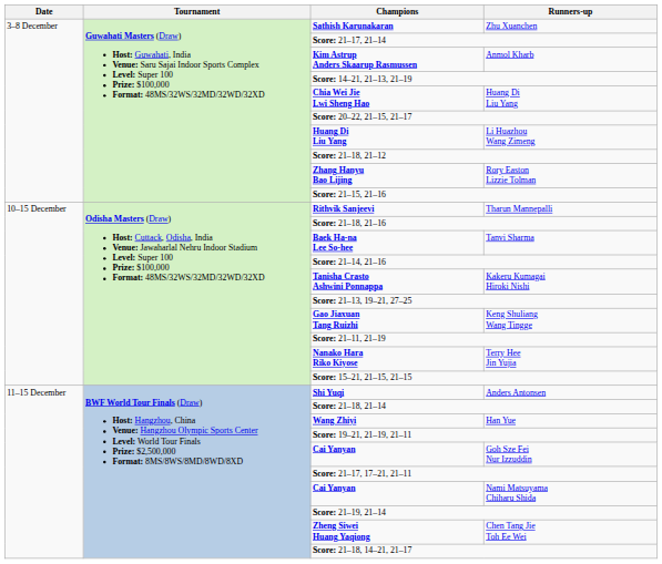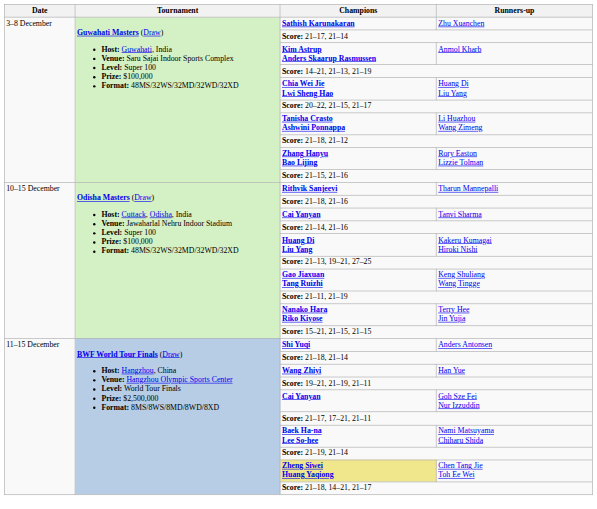 <table class="wikitable" style="font-size:80%">
 <tr>
 <th width="110">Date</th>
 <th width="330">Tournament</th>
 <th width="250">Champions</th>
 <th width="250">Runners-up</th>
 </tr>
 <tr valign="top">
 <td rowspan="10">3–8 December</td>
 <td bgcolor="#D4F1C5" rowspan="10"><br><strong><a href='#'>Guwahati Masters</a></strong> (<a href='#'>Draw</a>)<ul><li><strong>Host:</strong> <a href='#'>Guwahati</a>, India</li><li><strong>Venue:</strong> Saru Sajai Indoor Sports Complex</li><li><strong>Level:</strong> Super 100</li><li><strong>Prize:</strong> $100,000</li><li><strong>Format:</strong> 48MS/32WS/32MD/32WD/32XD</li></ul></td>
 <td><strong> <a href='#'>Sathish Karunakaran</a></strong></td>
 <td> <a href='#'>Zhu Xuanchen</a></td>
 </tr>
 <tr>
 <td colspan="2"><strong>Score:</strong> 21–17, 21–14</td>
 </tr>
 <tr valign="top">
 <td><strong> <a href='#'>Kim Astrup</a><br> <a href='#'>Anders Skaarup Rasmussen</a></strong></td>
 <td> <a href='#'>Anmol Kharb</a></td>
 </tr>
 <tr>
 <td colspan="2"><strong>Score:</strong> 14–21, 21–13, 21–19</td>
 </tr>
 <tr valign="top">
 <td><strong> <a href='#'>Chia Wei Jie</a><br> <a href='#'>Lwi Sheng Hao</a></strong></td>
 <td> <a href='#'>Huang Di</a><br> <a href='#'>Liu Yang</a></td>
 </tr>
 <tr>
 <td colspan="2"><strong>Score:</strong> 20–22, 21–15, 21–17</td>
 </tr>
 <tr valign="top">
-<td><strong> <a href='#'>Huang Di</a><br> <a href='#'>Liu Yang</a></strong></td>
+<td><strong> <a href='#'>Tanisha Crasto</a><br> <a href='#'>Ashwini Ponnappa</a></strong></td>
 <td> <a href='#'>Li Huazhou</a><br> <a href='#'>Wang Zimeng</a></td>
 </tr>
 <tr>
 <td colspan="2"><strong>Score:</strong> 21–18, 21–12</td>
 </tr>
 <tr valign="top">
 <td><strong> <a href='#'>Zhang Hanyu</a><br> <a href='#'>Bao Lijing</a></strong></td>
 <td> <a href='#'>Rory Easton</a><br> <a href='#'>Lizzie Tolman</a></td>
 </tr>
 <tr>
 <td colspan="2"><strong>Score:</strong> 21–15, 21–16</td>
 </tr>
 <tr valign="top">
 <td rowspan="10">10–15 December</td>
 <td bgcolor="#D4F1C5" rowspan="10"><br><strong><a href='#'>Odisha Masters</a></strong> (<a href='#'>Draw</a>)<ul><li><strong>Host:</strong> <a href='#'>Cuttack</a>, <a href='#'>Odisha</a>, India</li><li><strong>Venue:</strong> Jawaharlal Nehru Indoor Stadium</li><li><strong>Level:</strong> Super 100</li><li><strong>Prize:</strong> $100,000</li><li><strong>Format:</strong> 48MS/32WS/32MD/32WD/32XD</li></ul></td>
 <td><strong> <a href='#'>Rithvik Sanjeevi</a></strong></td>
 <td> <a href='#'>Tharun Mannepalli</a></td>
 </tr>
 <tr>
 <td colspan="2"><strong>Score:</strong> 21–18, 21–16</td>
 </tr>
 <tr valign="top">
-<td><strong> <a href='#'>Baek Ha-na</a><br> <a href='#'>Lee So-hee</a></strong></td>
+<td><strong> <a href='#'>Cai Yanyan</a></strong></td>
 <td> <a href='#'>Tanvi Sharma</a></td>
 </tr>
 <tr>
 <td colspan="2"><strong>Score:</strong> 21–14, 21–16</td>
 </tr>
 <tr valign="top">
-<td><strong> <a href='#'>Tanisha Crasto</a><br> <a href='#'>Ashwini Ponnappa</a></strong></td>
+<td><strong> <a href='#'>Huang Di</a><br> <a href='#'>Liu Yang</a></strong></td>
 <td> <a href='#'>Kakeru Kumagai</a><br> <a href='#'>Hiroki Nishi</a></td>
 </tr>
 <tr>
 <td colspan="2"><strong>Score:</strong> 21–13, 19–21, 27–25</td>
 </tr>
 <tr valign="top">
 <td><strong> <a href='#'>Gao Jiaxuan</a><br> <a href='#'>Tang Ruizhi</a></strong></td>
 <td> <a href='#'>Keng Shuliang</a><br> <a href='#'>Wang Tingge</a></td>
 </tr>
 <tr>
 <td colspan="2"><strong>Score:</strong> 21–11, 21–19</td>
 </tr>
 <tr valign="top">
 <td><strong> <a href='#'>Nanako Hara</a><br> <a href='#'>Riko Kiyose</a></strong></td>
 <td> <a href='#'>Terry Hee</a><br> <a href='#'>Jin Yujia</a></td>
 </tr>
 <tr>
 <td colspan="2"><strong>Score:</strong> 15–21, 21–15, 21–15</td>
 </tr>
 <tr valign="top">
 <td rowspan="10">11–15 December</td>
 <td bgcolor="#B6CDE5" rowspan="10"><br><strong><a href='#'>BWF World Tour Finals</a></strong> (<a href='#'>Draw</a>)<ul><li><strong>Host:</strong> <a href='#'>Hangzhou</a>, China</li><li><strong>Venue:</strong> <a href='#'>Hangzhou Olympic Sports Center</a></li><li><strong>Level:</strong> World Tour Finals</li><li><strong>Prize:</strong> $2,500,000</li><li><strong>Format:</strong> 8MS/8WS/8MD/8WD/8XD</li></ul></td>
 <td><strong> <a href='#'>Shi Yuqi</a></strong></td>
 <td> <a href='#'>Anders Antonsen</a></td>
 </tr>
 <tr>
 <td colspan="2"><strong>Score:</strong> 21–18, 21–14</td>
 </tr>
 <tr valign="top">
 <td><strong> <a href='#'>Wang Zhiyi</a></strong></td>
 <td> <a href='#'>Han Yue</a></td>
 </tr>
 <tr>
 <td colspan="2"><strong>Score:</strong> 19–21, 21–19, 21–11</td>
 </tr>
 <tr valign="top">
 <td><strong> <a href='#'>Cai Yanyan</a></strong></td>
 <td> <a href='#'>Goh Sze Fei</a><br> <a href='#'>Nur Izzuddin</a></td>
 </tr>
 <tr>
 <td colspan="2"><strong>Score:</strong> 21–17, 17–21, 21–11</td>
 </tr>
 <tr valign="top">
-<td><strong> <a href='#'>Cai Yanyan</a></strong></td>
+<td><strong> <a href='#'>Baek Ha-na</a><br> <a href='#'>Lee So-hee</a></strong></td>
 <td> <a href='#'>Nami Matsuyama</a><br> <a href='#'>Chiharu Shida</a></td>
 </tr>
 <tr>
 <td colspan="2"><strong>Score:</strong> 21–19, 21–14</td>
 </tr>
 <tr valign="top">
-<td><strong> <a href='#'>Zheng Siwei</a><br> <a href='#'>Huang Yaqiong</a></strong></td>
+<td style="background: khaki;"><strong> <a href='#'>Zheng Siwei</a><br> <a href='#'>Huang Yaqiong</a></strong></td>
 <td> <a href='#'>Chen Tang Jie</a><br> <a href='#'>Toh Ee Wei</a></td>
 </tr>
 <tr>
 <td colspan="2"><strong>Score:</strong> 21–18, 14–21, 21–17</td>
 </tr>
 </table>
